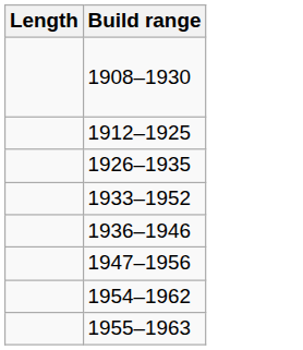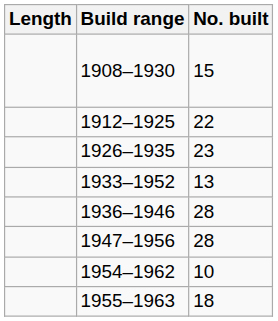 <table class="wikitable">
 <tr>
 <th>Length</th>
 <th>Build range</th>
+<th>No. built</th>
 </tr>
 <tr>
 <td><br><br><br></td>
 <td>1908–1930</td>
+<td>15</td>
 </tr>
 <tr>
 <td></td>
 <td>1912–1925</td>
+<td>22</td>
 </tr>
 <tr>
 <td></td>
 <td>1926–1935</td>
+<td>23</td>
 </tr>
 <tr>
 <td></td>
 <td>1933–1952</td>
+<td>13</td>
 </tr>
 <tr>
 <td></td>
 <td>1936–1946</td>
+<td>28</td>
 </tr>
 <tr>
 <td></td>
 <td>1947–1956</td>
+<td>28</td>
 </tr>
 <tr>
 <td></td>
 <td>1954–1962</td>
+<td>10</td>
 </tr>
 <tr>
 <td></td>
 <td>1955–1963</td>
+<td>18</td>
 </tr>
 </table>
